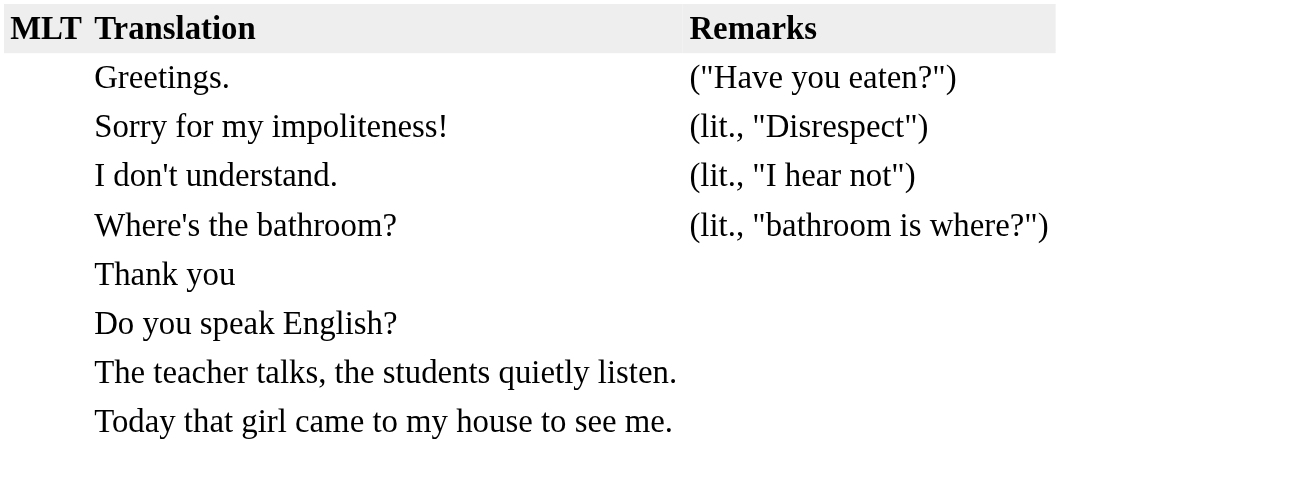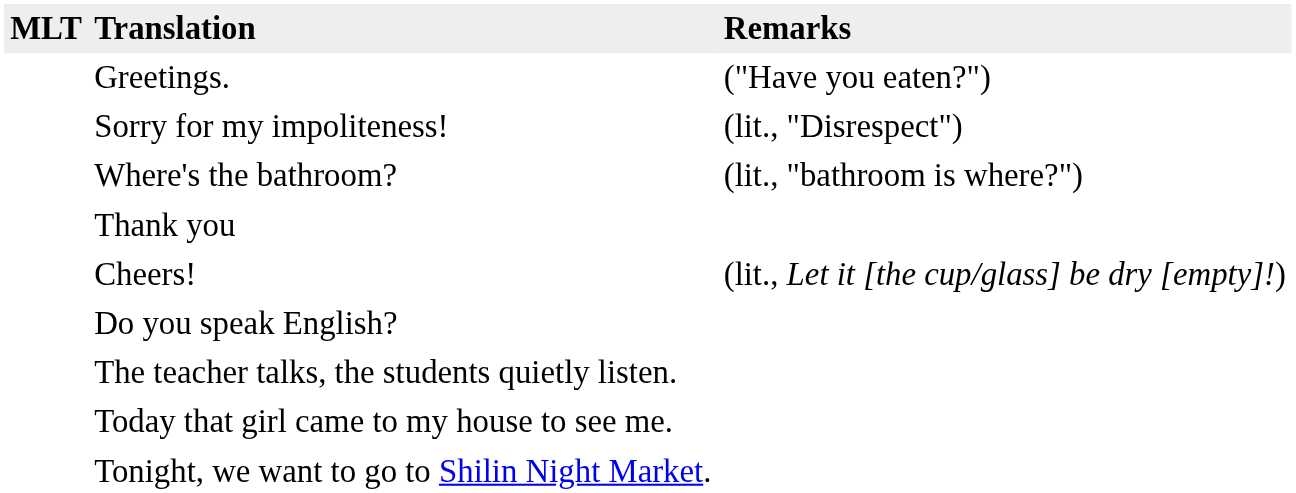 <table border=0 cellpadding=3 cellspacing=0>
 <tr bgcolor=#eeeeee>
 <th align=left>MLT</th>
 <th align=left>Translation</th>
 <th align=left>Remarks</th>
 </tr>
 <tr>
 <td></td>
 <td>Greetings.</td>
 <td>("Have you eaten?")</td>
 </tr>
 <tr>
 <td></td>
 <td>Sorry for my impoliteness!</td>
 <td>(lit., "Disrespect")</td>
 </tr>
 <tr>
 <td></td>
-<td>I don't understand.</td>
-<td>(lit., "I hear not")</td>
-</tr>
-<tr>
-<td></td>
 <td>Where's the bathroom?</td>
 <td>(lit., "bathroom is where?")</td>
 </tr>
 <tr>
 <td></td>
 <td>Thank you</td>
 <td></td>
+</tr>
+<tr>
+<td></td>
+<td>Cheers!</td>
+<td>(lit., <em>Let it [the cup/glass] be dry [empty]!</em>)</td>
 </tr>
 <tr>
 <td></td>
 <td>Do you speak English?</td>
 <td></td>
 </tr>
 <tr>
 <td></td>
 <td>The teacher talks, the students quietly listen.</td>
 <td></td>
 </tr>
 <tr>
 <td></td>
 <td>Today that girl came to my house to see me.</td>
 <td></td>
 </tr>
+<tr>
+<td></td>
+<td>Tonight, we want to go to <a href='#'>Shilin Night Market</a>.</td>
+<td></td>
+</tr>
 </table>
